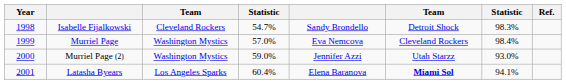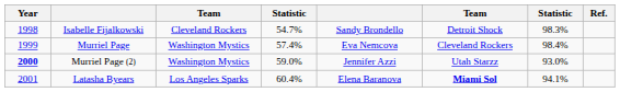 <table class="wikitable sortable" style="width:70%; text-align:center; font-size:90%">
 <tr>
 <th width=40>Year</th>
 <th width=100></th>
 <th width=100>Team</th>
 <th width=35>Statistic</th>
 <th width=100></th>
 <th width=100>Team</th>
 <th width=35>Statistic</th>
 <th width=20 class=unsortable>Ref.</th>
 </tr>
 <tr>
 <td><a href='#'>1998</a></td>
 <td><a href='#'>Isabelle Fijalkowski</a></td>
 <td><a href='#'>Cleveland Rockers</a></td>
 <td>54.7%</td>
 <td><a href='#'>Sandy Brondello</a></td>
 <td><a href='#'>Detroit Shock</a></td>
 <td>98.3%</td>
 <td></td>
 </tr>
 <tr>
 <td><a href='#'>1999</a></td>
 <td><a href='#'>Murriel Page</a></td>
 <td><a href='#'>Washington Mystics</a></td>
-<td>57.0%</td>
+<td>57.4%</td>
 <td><a href='#'>Eva Nemcova</a></td>
 <td><a href='#'>Cleveland Rockers</a></td>
 <td>98.4%</td>
 <td></td>
 </tr>
 <tr>
-<td><a href='#'>2000</a></td>
+<td><strong><a href='#'>2000</a></strong></td>
 <td>Murriel Page <small>(2)</small></td>
 <td><a href='#'>Washington Mystics</a></td>
 <td>59.0%</td>
 <td><a href='#'>Jennifer Azzi</a></td>
 <td><a href='#'>Utah Starzz</a></td>
 <td>93.0%</td>
 <td></td>
 </tr>
 <tr>
 <td><a href='#'>2001</a></td>
 <td><a href='#'>Latasha Byears</a></td>
 <td><a href='#'>Los Angeles Sparks</a></td>
 <td>60.4%</td>
 <td><a href='#'>Elena Baranova</a></td>
 <td><strong><a href='#'>Miami Sol</a></strong></td>
 <td>94.1%</td>
 <td></td>
 </tr>
 </table>
